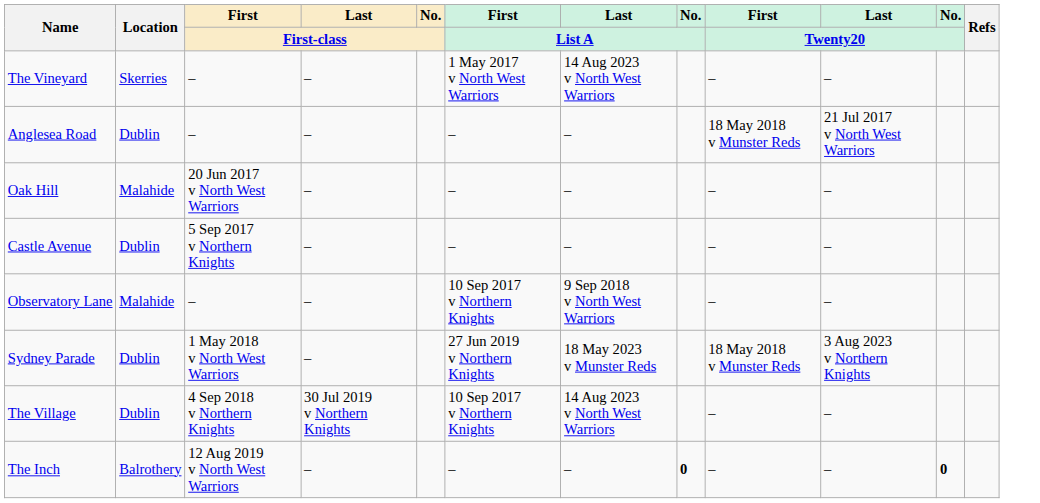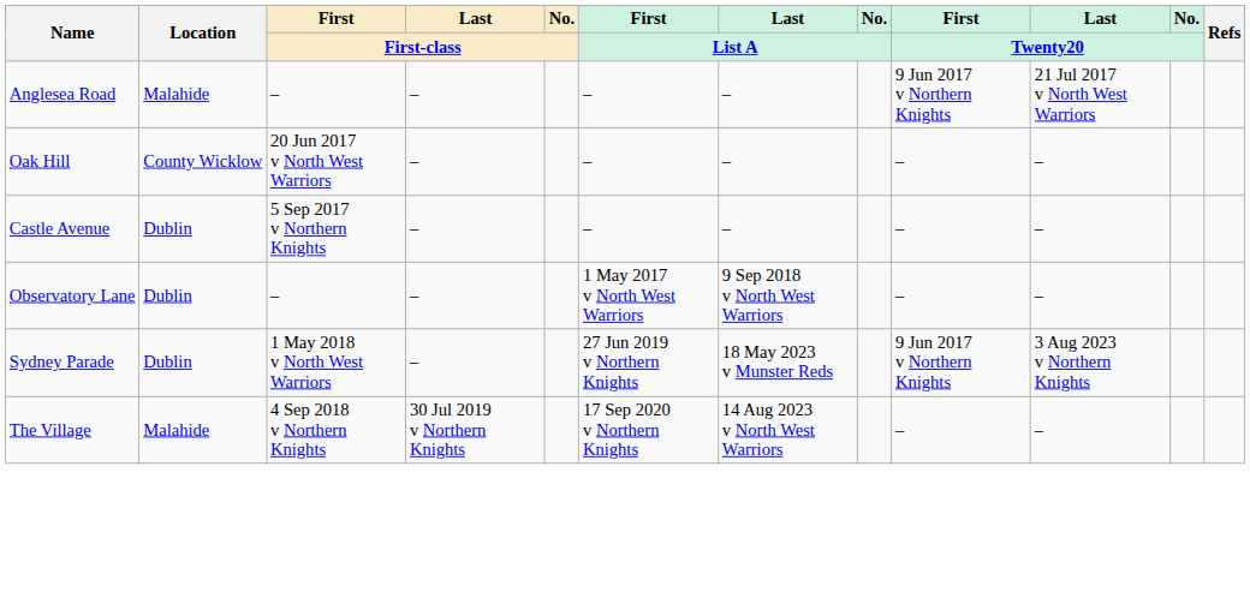 <table class="wikitable sortable">
 <tr>
 <th rowspan="2">Name</th>
 <th rowspan="2">Location</th>
 <th width="120" class="unsortable" style="background:#faecc8">First</th>
 <th width="120" class="unsortable" style="background:#faecc8">Last</th>
 <th style="background:#faecc8">No.</th>
 <th width="120" class="unsortable" style="background:#cef2e0">First</th>
 <th width="120" class="unsortable" style="background:#cef2e0">Last</th>
 <th style="background:#cef2e0">No.</th>
 <th width="120" class="unsortable" style="background:#cef2e0">First</th>
 <th width="120" class="unsortable" style="background:#cef2e0">Last</th>
 <th style="background:#cef2e0">No.</th>
 <th rowspan="2" class="unsortable">Refs</th>
 </tr>
 <tr class="unsortable">
 <th colspan="3" style="background:#faecc8"><a href='#'>First-class</a></th>
 <th colspan="3" style="background:#cef2e0"><a href='#'>List A</a></th>
 <th colspan="3" style="background:#cef2e0"><a href='#'>Twenty20</a></th>
 </tr>
 <tr>
-<td><a href='#'>The Vineyard</a></td>
-<td><a href='#'>Skerries</a></td>
-<td>–</td>
-<td>–</td>
-<td><strong></strong></td>
-<td>1 May 2017<br>v <a href='#'>North West Warriors</a></td>
-<td>14 Aug 2023<br>v <a href='#'>North West Warriors</a></td>
-<td><strong></strong></td>
-<td>–</td>
-<td>–</td>
-<td><strong></strong></td>
-<td></td>
-</tr>
-<tr>
 <td><a href='#'>Anglesea Road</a></td>
-<td><a href='#'>Dublin</a></td>
+<td><a href='#'>Malahide</a></td>
 <td>–</td>
 <td>–</td>
 <td><strong></strong></td>
 <td>–</td>
 <td>–</td>
 <td><strong></strong></td>
-<td>18 May 2018<br>v <a href='#'>Munster Reds</a></td>
+<td>9 Jun 2017<br>v <a href='#'>Northern Knights</a></td>
 <td>21 Jul 2017<br>v <a href='#'>North West Warriors</a></td>
 <td><strong></strong></td>
 <td></td>
 </tr>
 <tr>
 <td><a href='#'>Oak Hill</a></td>
-<td><a href='#'>Malahide</a></td>
+<td><a href='#'>County Wicklow</a></td>
 <td>20 Jun 2017<br>v <a href='#'>North West Warriors</a></td>
 <td>–</td>
 <td><strong></strong></td>
 <td>–</td>
 <td>–</td>
 <td><strong></strong></td>
 <td>–</td>
 <td>–</td>
 <td><strong></strong></td>
 <td></td>
 </tr>
 <tr>
 <td><a href='#'>Castle Avenue</a></td>
 <td><a href='#'>Dublin</a></td>
 <td>5 Sep 2017<br>v <a href='#'>Northern Knights</a></td>
 <td>–</td>
 <td><strong></strong></td>
 <td>–</td>
 <td>–</td>
 <td><strong></strong></td>
 <td>–</td>
 <td>–</td>
 <td><strong></strong></td>
 <td></td>
 </tr>
 <tr>
 <td><a href='#'>Observatory Lane</a></td>
-<td><a href='#'>Malahide</a></td>
+<td><a href='#'>Dublin</a></td>
 <td>–</td>
 <td>–</td>
 <td><strong></strong></td>
-<td>10 Sep 2017<br>v <a href='#'>Northern Knights</a></td>
+<td>1 May 2017<br>v <a href='#'>North West Warriors</a></td>
 <td>9 Sep 2018<br>v <a href='#'>North West Warriors</a></td>
 <td><strong></strong></td>
 <td>–</td>
 <td>–</td>
 <td><strong></strong></td>
 <td></td>
 </tr>
 <tr>
 <td><a href='#'>Sydney Parade</a></td>
 <td><a href='#'>Dublin</a></td>
 <td>1 May 2018<br>v <a href='#'>North West Warriors</a></td>
 <td>–</td>
 <td><strong></strong></td>
 <td>27 Jun 2019<br>v <a href='#'>Northern Knights</a></td>
 <td>18 May 2023<br>v <a href='#'>Munster Reds</a></td>
 <td><strong></strong></td>
-<td>18 May 2018<br>v <a href='#'>Munster Reds</a></td>
+<td>9 Jun 2017<br>v <a href='#'>Northern Knights</a></td>
 <td>3 Aug 2023<br>v <a href='#'>Northern Knights</a></td>
 <td><strong></strong></td>
 <td></td>
 </tr>
 <tr>
 <td><a href='#'>The Village</a><br></td>
-<td><a href='#'>Dublin</a></td>
+<td><a href='#'>Malahide</a></td>
 <td>4 Sep 2018<br>v <a href='#'>Northern Knights</a></td>
 <td>30 Jul 2019<br>v <a href='#'>Northern Knights</a></td>
 <td><strong></strong></td>
-<td>10 Sep 2017<br>v <a href='#'>Northern Knights</a></td>
+<td>17 Sep 2020<br>v <a href='#'>Northern Knights</a></td>
 <td>14 Aug 2023<br>v <a href='#'>North West Warriors</a></td>
 <td><strong></strong></td>
 <td>–</td>
 <td>–</td>
 <td><strong></strong></td>
 <td></td>
 </tr>
-<tr>
-<td><a href='#'>The Inch</a></td>
-<td><a href='#'>Balrothery</a></td>
-<td>12 Aug 2019<br>v <a href='#'>North West Warriors</a></td>
-<td>–</td>
-<td><strong></strong></td>
-<td>–</td>
-<td>–</td>
-<td><strong>0</strong></td>
-<td>–</td>
-<td>–</td>
-<td><strong>0</strong></td>
-<td></td>
-</tr>
 </table>
